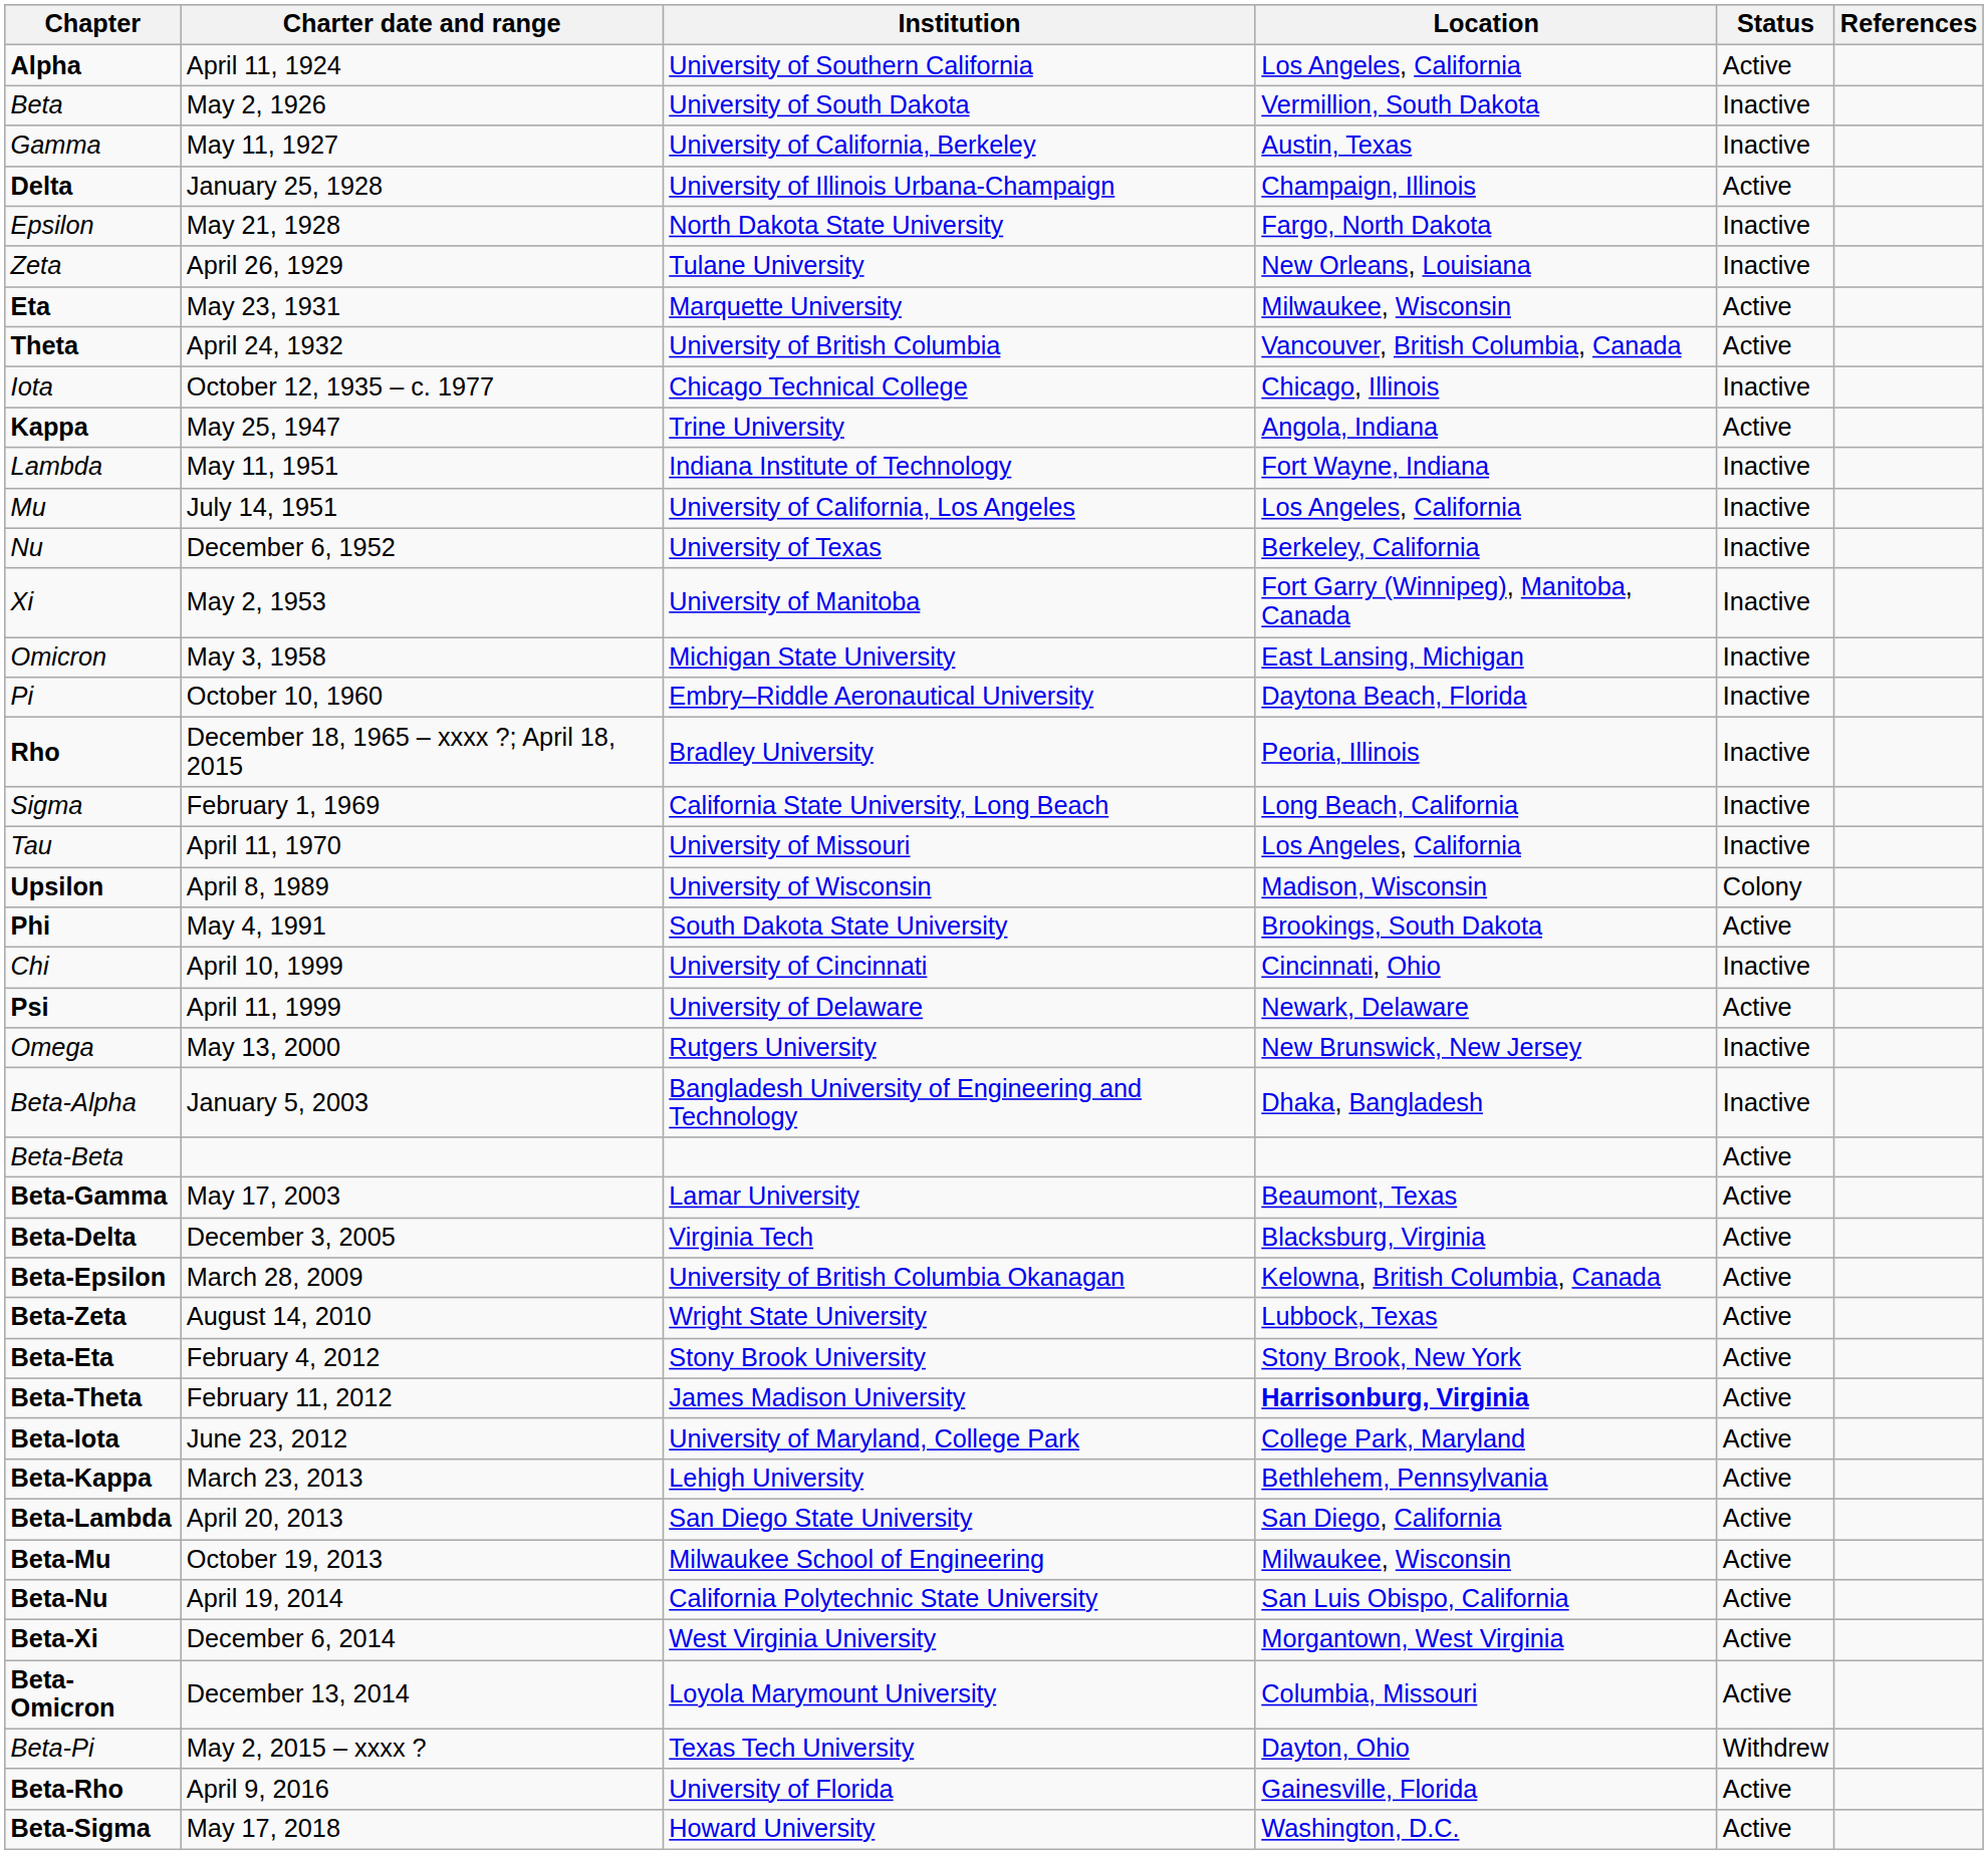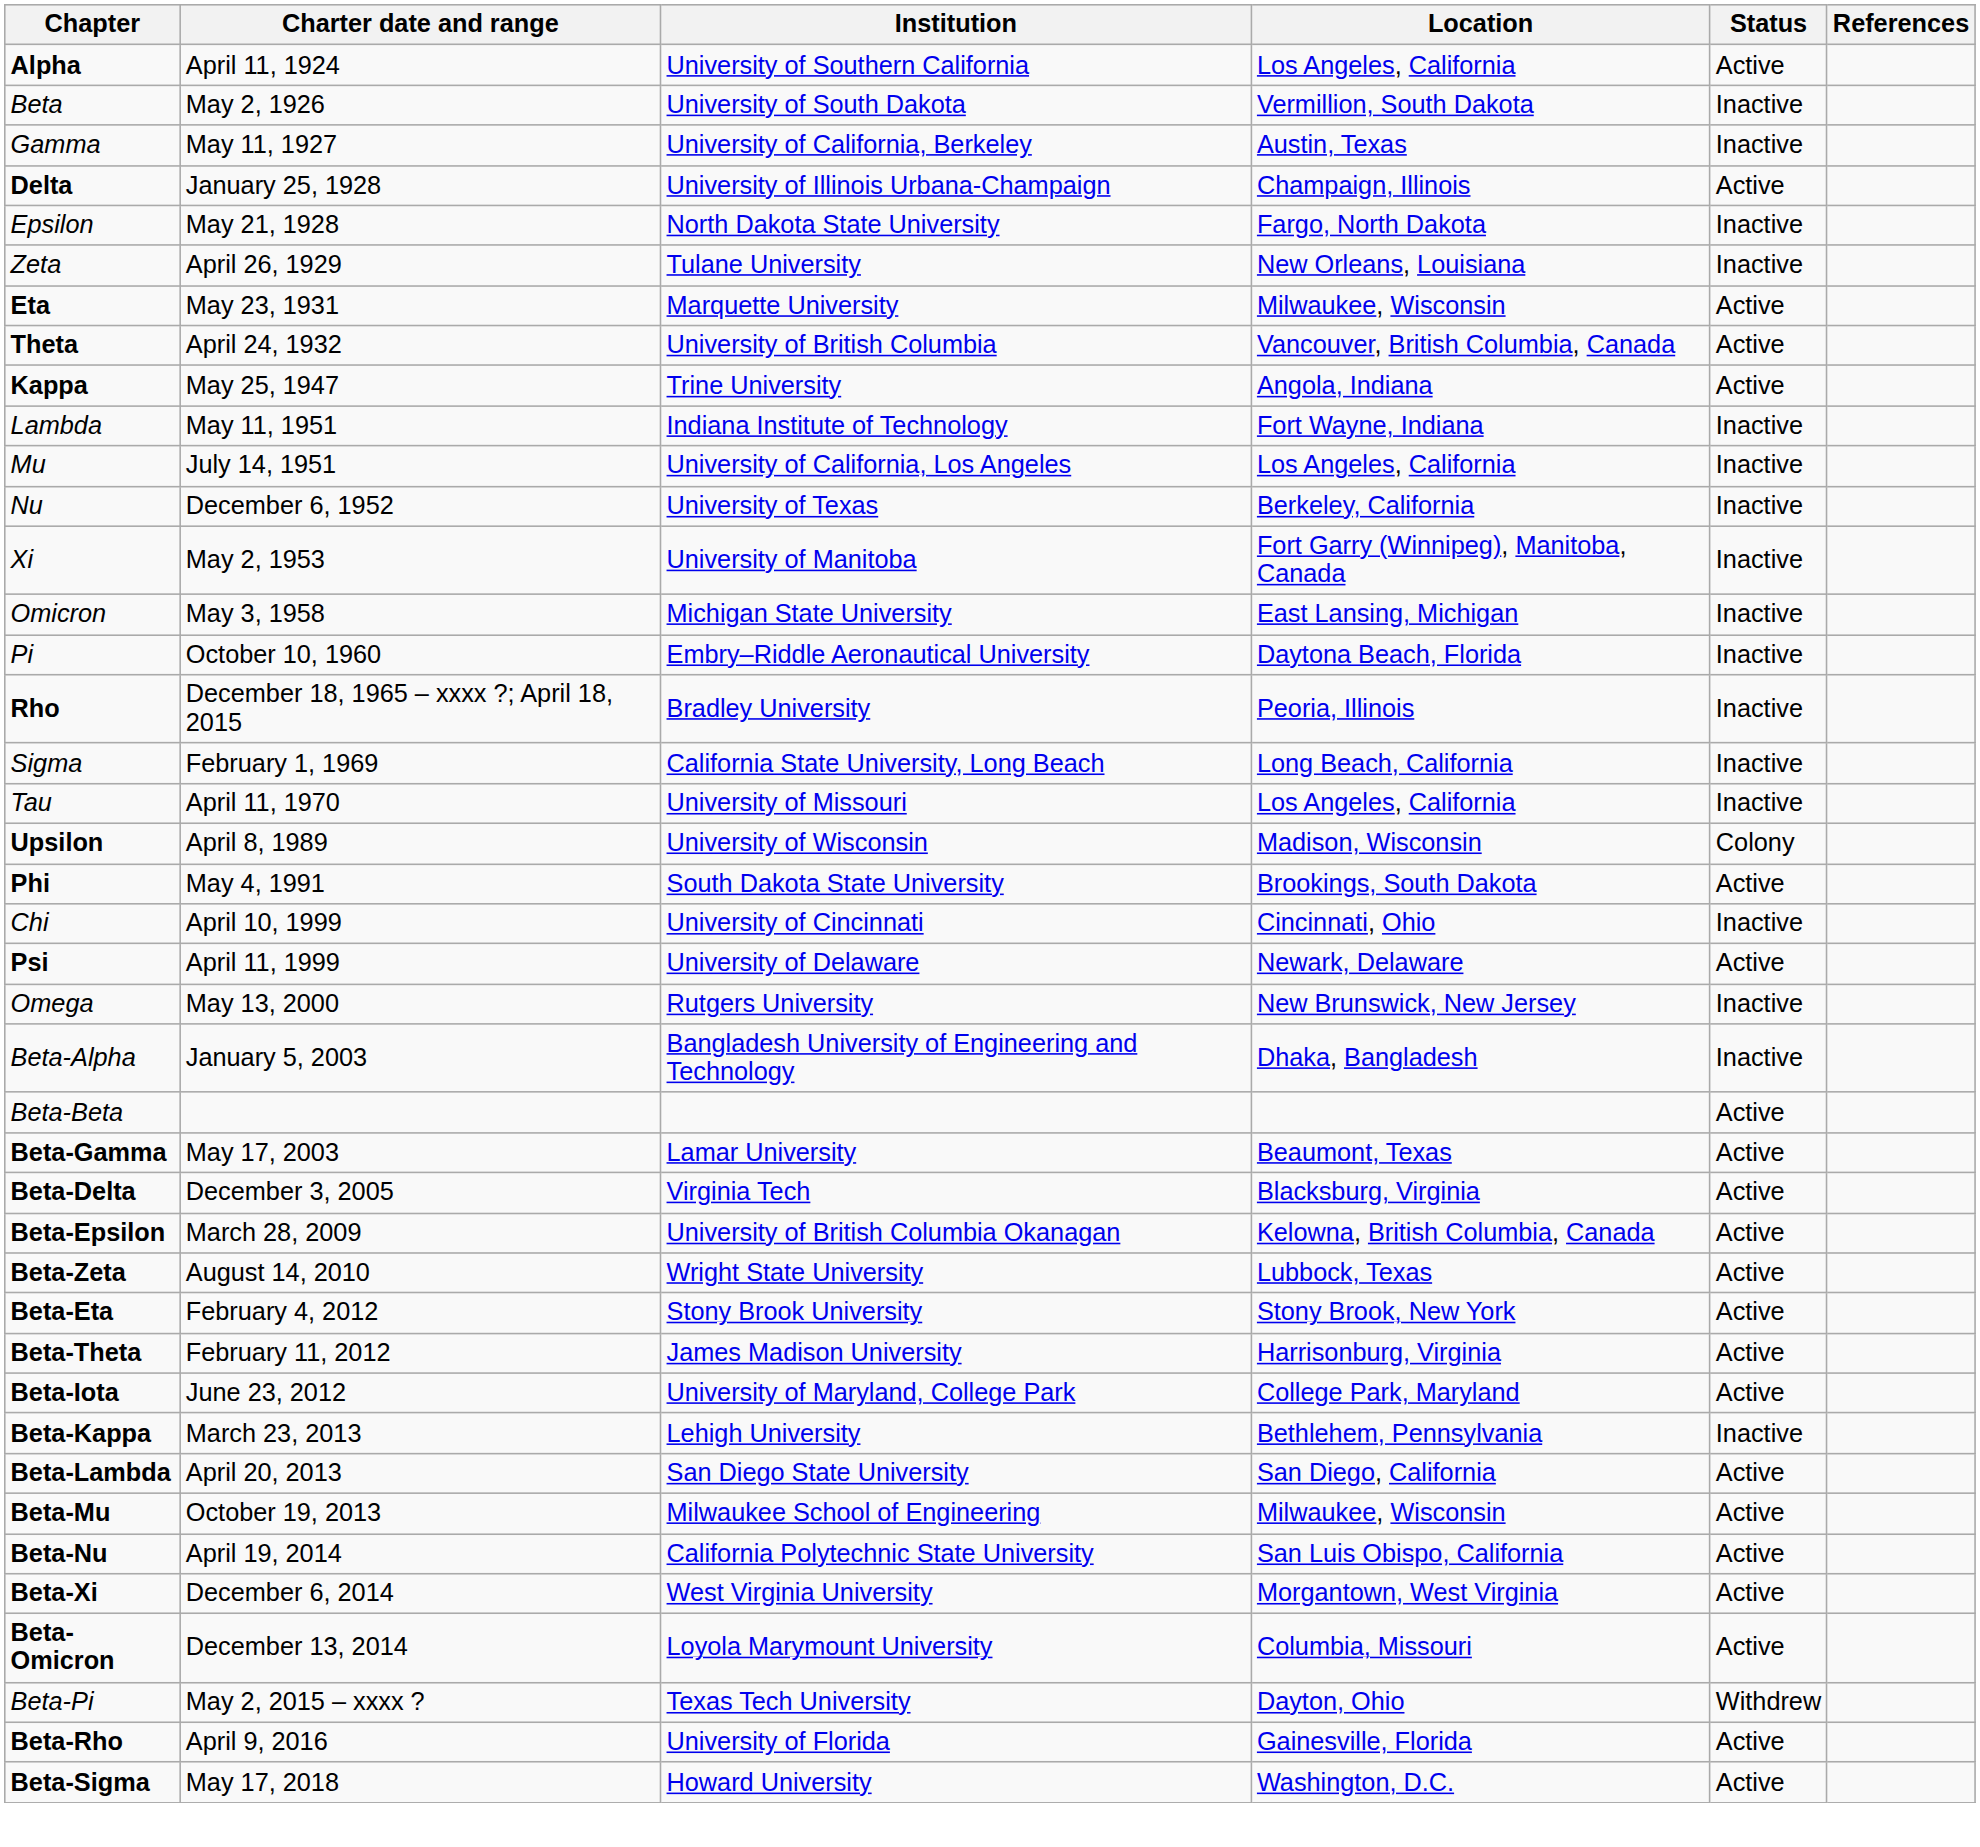 <table class="wikitable sortable">
 <tr>
 <th>Chapter</th>
 <th>Charter date and range</th>
 <th>Institution</th>
 <th>Location</th>
 <th>Status</th>
 <th>References</th>
 </tr>
 <tr>
 <td><strong>Alpha</strong></td>
 <td>April 11, 1924</td>
 <td><a href='#'>University of Southern California</a></td>
 <td><a href='#'>Los Angeles</a>, <a href='#'>California</a></td>
 <td>Active</td>
 <td></td>
 </tr>
 <tr>
 <td><em>Beta</em></td>
 <td>May 2, 1926</td>
 <td><a href='#'>University of South Dakota</a></td>
 <td><a href='#'>Vermillion, South Dakota</a></td>
 <td>Inactive</td>
 <td></td>
 </tr>
 <tr>
 <td><em>Gamma</em></td>
 <td>May 11, 1927</td>
 <td><a href='#'>University of California, Berkeley</a></td>
 <td><a href='#'>Austin, Texas</a></td>
 <td>Inactive</td>
 <td></td>
 </tr>
 <tr>
 <td><strong>Delta</strong></td>
 <td>January 25, 1928</td>
 <td><a href='#'>University of Illinois Urbana-Champaign</a></td>
 <td><a href='#'>Champaign, Illinois</a></td>
 <td>Active</td>
 <td></td>
 </tr>
 <tr>
 <td><em>Epsilon</em></td>
 <td>May 21, 1928</td>
 <td><a href='#'>North Dakota State University</a></td>
 <td><a href='#'>Fargo, North Dakota</a></td>
 <td>Inactive</td>
 <td></td>
 </tr>
 <tr>
 <td><em>Zeta</em></td>
 <td>April 26, 1929</td>
 <td><a href='#'>Tulane University</a></td>
 <td><a href='#'>New Orleans</a>, <a href='#'>Louisiana</a></td>
 <td>Inactive</td>
 <td></td>
 </tr>
 <tr>
 <td><strong>Eta</strong></td>
 <td>May 23, 1931</td>
 <td><a href='#'>Marquette University</a></td>
 <td><a href='#'>Milwaukee</a>, <a href='#'>Wisconsin</a></td>
 <td>Active</td>
 <td></td>
 </tr>
 <tr>
 <td><strong>Theta</strong></td>
 <td>April 24, 1932</td>
 <td><a href='#'>University of British Columbia</a></td>
 <td><a href='#'>Vancouver</a>, <a href='#'>British Columbia</a>, <a href='#'>Canada</a></td>
 <td>Active</td>
-<td></td>
-</tr>
-<tr>
-<td><em>Iota</em></td>
-<td>October 12, 1935 – c. 1977</td>
-<td><a href='#'>Chicago Technical College</a></td>
-<td><a href='#'>Chicago</a>, <a href='#'>Illinois</a></td>
-<td>Inactive</td>
 <td></td>
 </tr>
 <tr>
 <td><strong>Kappa</strong></td>
 <td>May 25, 1947</td>
 <td><a href='#'>Trine University</a></td>
 <td><a href='#'>Angola, Indiana</a></td>
 <td>Active</td>
 <td></td>
 </tr>
 <tr>
 <td><em>Lambda</em></td>
 <td>May 11, 1951</td>
 <td><a href='#'>Indiana Institute of Technology</a></td>
 <td><a href='#'>Fort Wayne, Indiana</a></td>
 <td>Inactive</td>
 <td></td>
 </tr>
 <tr>
 <td><em>Mu</em></td>
 <td>July 14, 1951</td>
 <td><a href='#'>University of California, Los Angeles</a></td>
 <td><a href='#'>Los Angeles</a>, <a href='#'>California</a></td>
 <td>Inactive</td>
 <td></td>
 </tr>
 <tr>
 <td><em>Nu</em></td>
 <td>December 6, 1952</td>
 <td><a href='#'>University of Texas</a></td>
 <td><a href='#'>Berkeley, California</a></td>
 <td>Inactive</td>
 <td></td>
 </tr>
 <tr>
 <td><em>Xi</em></td>
 <td>May 2, 1953</td>
 <td><a href='#'>University of Manitoba</a></td>
 <td><a href='#'>Fort Garry (Winnipeg)</a>, <a href='#'>Manitoba</a>, <a href='#'>Canada</a></td>
 <td>Inactive</td>
 <td></td>
 </tr>
 <tr>
 <td><em>Omicron</em></td>
 <td>May 3, 1958</td>
 <td><a href='#'>Michigan State University</a></td>
 <td><a href='#'>East Lansing, Michigan</a></td>
 <td>Inactive</td>
 <td></td>
 </tr>
 <tr>
 <td><em>Pi</em></td>
 <td>October 10, 1960</td>
 <td><a href='#'>Embry–Riddle Aeronautical University</a></td>
 <td><a href='#'>Daytona Beach, Florida</a></td>
 <td>Inactive</td>
 <td></td>
 </tr>
 <tr>
 <td><strong>Rho</strong></td>
 <td>December 18, 1965 – xxxx ?; April 18, 2015</td>
 <td><a href='#'>Bradley University</a></td>
 <td><a href='#'>Peoria, Illinois</a></td>
 <td>Inactive</td>
 <td></td>
 </tr>
 <tr>
 <td><em>Sigma</em></td>
 <td>February 1, 1969</td>
 <td><a href='#'>California State University, Long Beach</a></td>
 <td><a href='#'>Long Beach, California</a></td>
 <td>Inactive</td>
 <td></td>
 </tr>
 <tr>
 <td><em>Tau</em></td>
 <td>April 11, 1970</td>
 <td><a href='#'>University of Missouri</a></td>
 <td><a href='#'>Los Angeles</a>, <a href='#'>California</a></td>
 <td>Inactive</td>
 <td></td>
 </tr>
 <tr>
 <td><strong>Upsilon</strong></td>
 <td>April 8, 1989</td>
 <td><a href='#'>University of Wisconsin</a></td>
 <td><a href='#'>Madison, Wisconsin</a></td>
 <td>Colony</td>
 <td></td>
 </tr>
 <tr>
 <td><strong>Phi</strong></td>
 <td>May 4, 1991</td>
 <td><a href='#'>South Dakota State University</a></td>
 <td><a href='#'>Brookings, South Dakota</a></td>
 <td>Active</td>
 <td></td>
 </tr>
 <tr>
 <td><em>Chi</em></td>
 <td>April 10, 1999</td>
 <td><a href='#'>University of Cincinnati</a></td>
 <td><a href='#'>Cincinnati</a>, <a href='#'>Ohio</a></td>
 <td>Inactive</td>
 <td></td>
 </tr>
 <tr>
 <td><strong>Psi</strong></td>
 <td>April 11, 1999</td>
 <td><a href='#'>University of Delaware</a></td>
 <td><a href='#'>Newark, Delaware</a></td>
 <td>Active</td>
 <td></td>
 </tr>
 <tr>
 <td><em>Omega</em></td>
 <td>May 13, 2000</td>
 <td><a href='#'>Rutgers University</a></td>
 <td><a href='#'>New Brunswick, New Jersey</a></td>
 <td>Inactive</td>
 <td></td>
 </tr>
 <tr>
 <td><em>Beta-Alpha</em></td>
 <td>January 5, 2003</td>
 <td><a href='#'>Bangladesh University of Engineering and Technology</a></td>
 <td><a href='#'>Dhaka</a>, <a href='#'>Bangladesh</a></td>
 <td>Inactive</td>
 <td></td>
 </tr>
 <tr>
 <td><em>Beta-Beta</em></td>
 <td></td>
 <td></td>
 <td></td>
 <td>Active</td>
 <td></td>
 </tr>
 <tr>
 <td><strong>Beta-Gamma</strong></td>
 <td>May 17, 2003</td>
 <td><a href='#'>Lamar University</a></td>
 <td><a href='#'>Beaumont, Texas</a></td>
 <td>Active</td>
 <td></td>
 </tr>
 <tr>
 <td><strong>Beta-Delta</strong></td>
 <td>December 3, 2005</td>
 <td><a href='#'>Virginia Tech</a></td>
 <td><a href='#'>Blacksburg, Virginia</a></td>
 <td>Active</td>
 <td></td>
 </tr>
 <tr>
 <td><strong>Beta-Epsilon</strong></td>
 <td>March 28, 2009</td>
 <td><a href='#'>University of British Columbia Okanagan</a></td>
 <td><a href='#'>Kelowna</a>, <a href='#'>British Columbia</a>, <a href='#'>Canada</a></td>
 <td>Active</td>
 <td></td>
 </tr>
 <tr>
 <td><strong>Beta-Zeta</strong></td>
 <td>August 14, 2010</td>
 <td><a href='#'>Wright State University</a></td>
 <td><a href='#'>Lubbock, Texas</a></td>
 <td>Active</td>
 <td></td>
 </tr>
 <tr>
 <td><strong>Beta-Eta</strong></td>
 <td>February 4, 2012</td>
 <td><a href='#'>Stony Brook University</a></td>
 <td><a href='#'>Stony Brook, New York</a></td>
 <td>Active</td>
 <td></td>
 </tr>
 <tr>
 <td><strong>Beta-Theta</strong></td>
 <td>February 11, 2012</td>
 <td><a href='#'>James Madison University</a></td>
-<td><strong><a href='#'>Harrisonburg, Virginia</a></strong></td>
+<td><a href='#'>Harrisonburg, Virginia</a></td>
 <td>Active</td>
 <td></td>
 </tr>
 <tr>
 <td><strong>Beta-Iota</strong></td>
 <td>June 23, 2012</td>
 <td><a href='#'>University of Maryland, College Park</a></td>
 <td><a href='#'>College Park, Maryland</a></td>
 <td>Active</td>
 <td></td>
 </tr>
 <tr>
 <td><strong>Beta-Kappa</strong></td>
 <td>March 23, 2013</td>
 <td><a href='#'>Lehigh University</a></td>
 <td><a href='#'>Bethlehem, Pennsylvania</a></td>
-<td>Active</td>
+<td>Inactive</td>
 <td></td>
 </tr>
 <tr>
 <td><strong>Beta-Lambda</strong></td>
 <td>April 20, 2013</td>
 <td><a href='#'>San Diego State University</a></td>
 <td><a href='#'>San Diego</a>, <a href='#'>California</a></td>
 <td>Active</td>
 <td></td>
 </tr>
 <tr>
 <td><strong>Beta-Mu</strong></td>
 <td>October 19, 2013</td>
 <td><a href='#'>Milwaukee School of Engineering</a></td>
 <td><a href='#'>Milwaukee</a>, <a href='#'>Wisconsin</a></td>
 <td>Active</td>
 <td></td>
 </tr>
 <tr>
 <td><strong>Beta-Nu</strong></td>
 <td>April 19, 2014</td>
 <td><a href='#'>California Polytechnic State University</a></td>
 <td><a href='#'>San Luis Obispo, California</a></td>
 <td>Active</td>
 <td></td>
 </tr>
 <tr>
 <td><strong>Beta-Xi</strong></td>
 <td>December 6, 2014</td>
 <td><a href='#'>West Virginia University</a></td>
 <td><a href='#'>Morgantown, West Virginia</a></td>
 <td>Active</td>
 <td></td>
 </tr>
 <tr>
 <td><strong>Beta-Omicron</strong></td>
 <td>December 13, 2014</td>
 <td><a href='#'>Loyola Marymount University</a></td>
 <td><a href='#'>Columbia, Missouri</a></td>
 <td>Active</td>
 <td></td>
 </tr>
 <tr>
 <td><em>Beta-Pi</em></td>
 <td>May 2, 2015 – xxxx ?</td>
 <td><a href='#'>Texas Tech University</a></td>
 <td><a href='#'>Dayton, Ohio</a></td>
 <td>Withdrew</td>
 <td></td>
 </tr>
 <tr>
 <td><strong>Beta-Rho</strong></td>
 <td>April 9, 2016</td>
 <td><a href='#'>University of Florida</a></td>
 <td><a href='#'>Gainesville, Florida</a></td>
 <td>Active</td>
 <td></td>
 </tr>
 <tr>
 <td><strong>Beta-Sigma</strong></td>
 <td>May 17, 2018</td>
 <td><a href='#'>Howard University</a></td>
 <td><a href='#'>Washington, D.C.</a></td>
 <td>Active</td>
 <td></td>
 </tr>
 </table>
